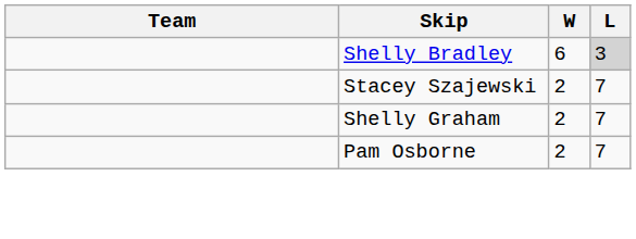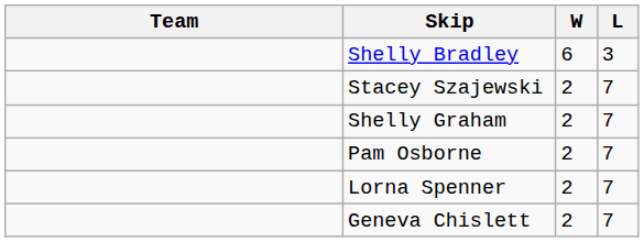 <table class="wikitable">
 <tr>
 <th width=210>Team</th>
 <th width=130>Skip</th>
 <th width=20>W</th>
 <th width=20>L</th>
 </tr>
 <tr>
 <td></td>
 <td><a href='#'>Shelly Bradley</a></td>
 <td>6</td>
-<td style="background: lightgrey;">3</td>
+<td>3</td>
 </tr>
 <tr>
 <td></td>
 <td>Stacey Szajewski</td>
 <td>2</td>
 <td>7</td>
 </tr>
 <tr>
 <td></td>
 <td>Shelly Graham</td>
 <td>2</td>
 <td>7</td>
 </tr>
 <tr>
 <td></td>
 <td>Pam Osborne</td>
 <td>2</td>
 <td>7</td>
 </tr>
+<tr>
+<td></td>
+<td>Lorna Spenner</td>
+<td>2</td>
+<td>7</td>
+</tr>
+<tr>
+<td></td>
+<td>Geneva Chislett</td>
+<td>2</td>
+<td>7</td>
+</tr>
 </table>
